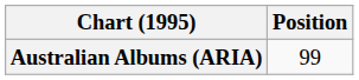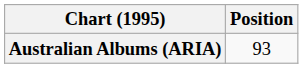 <table class="wikitable plainrowheaders">
 <tr>
 <th>Chart (1995)</th>
 <th>Position</th>
 </tr>
 <tr>
 <th scope="row">Australian Albums (ARIA)</th>
-<td style="text-align:center;">99</td>
+<td style="text-align:center;">93</td>
 </tr>
 </table>
